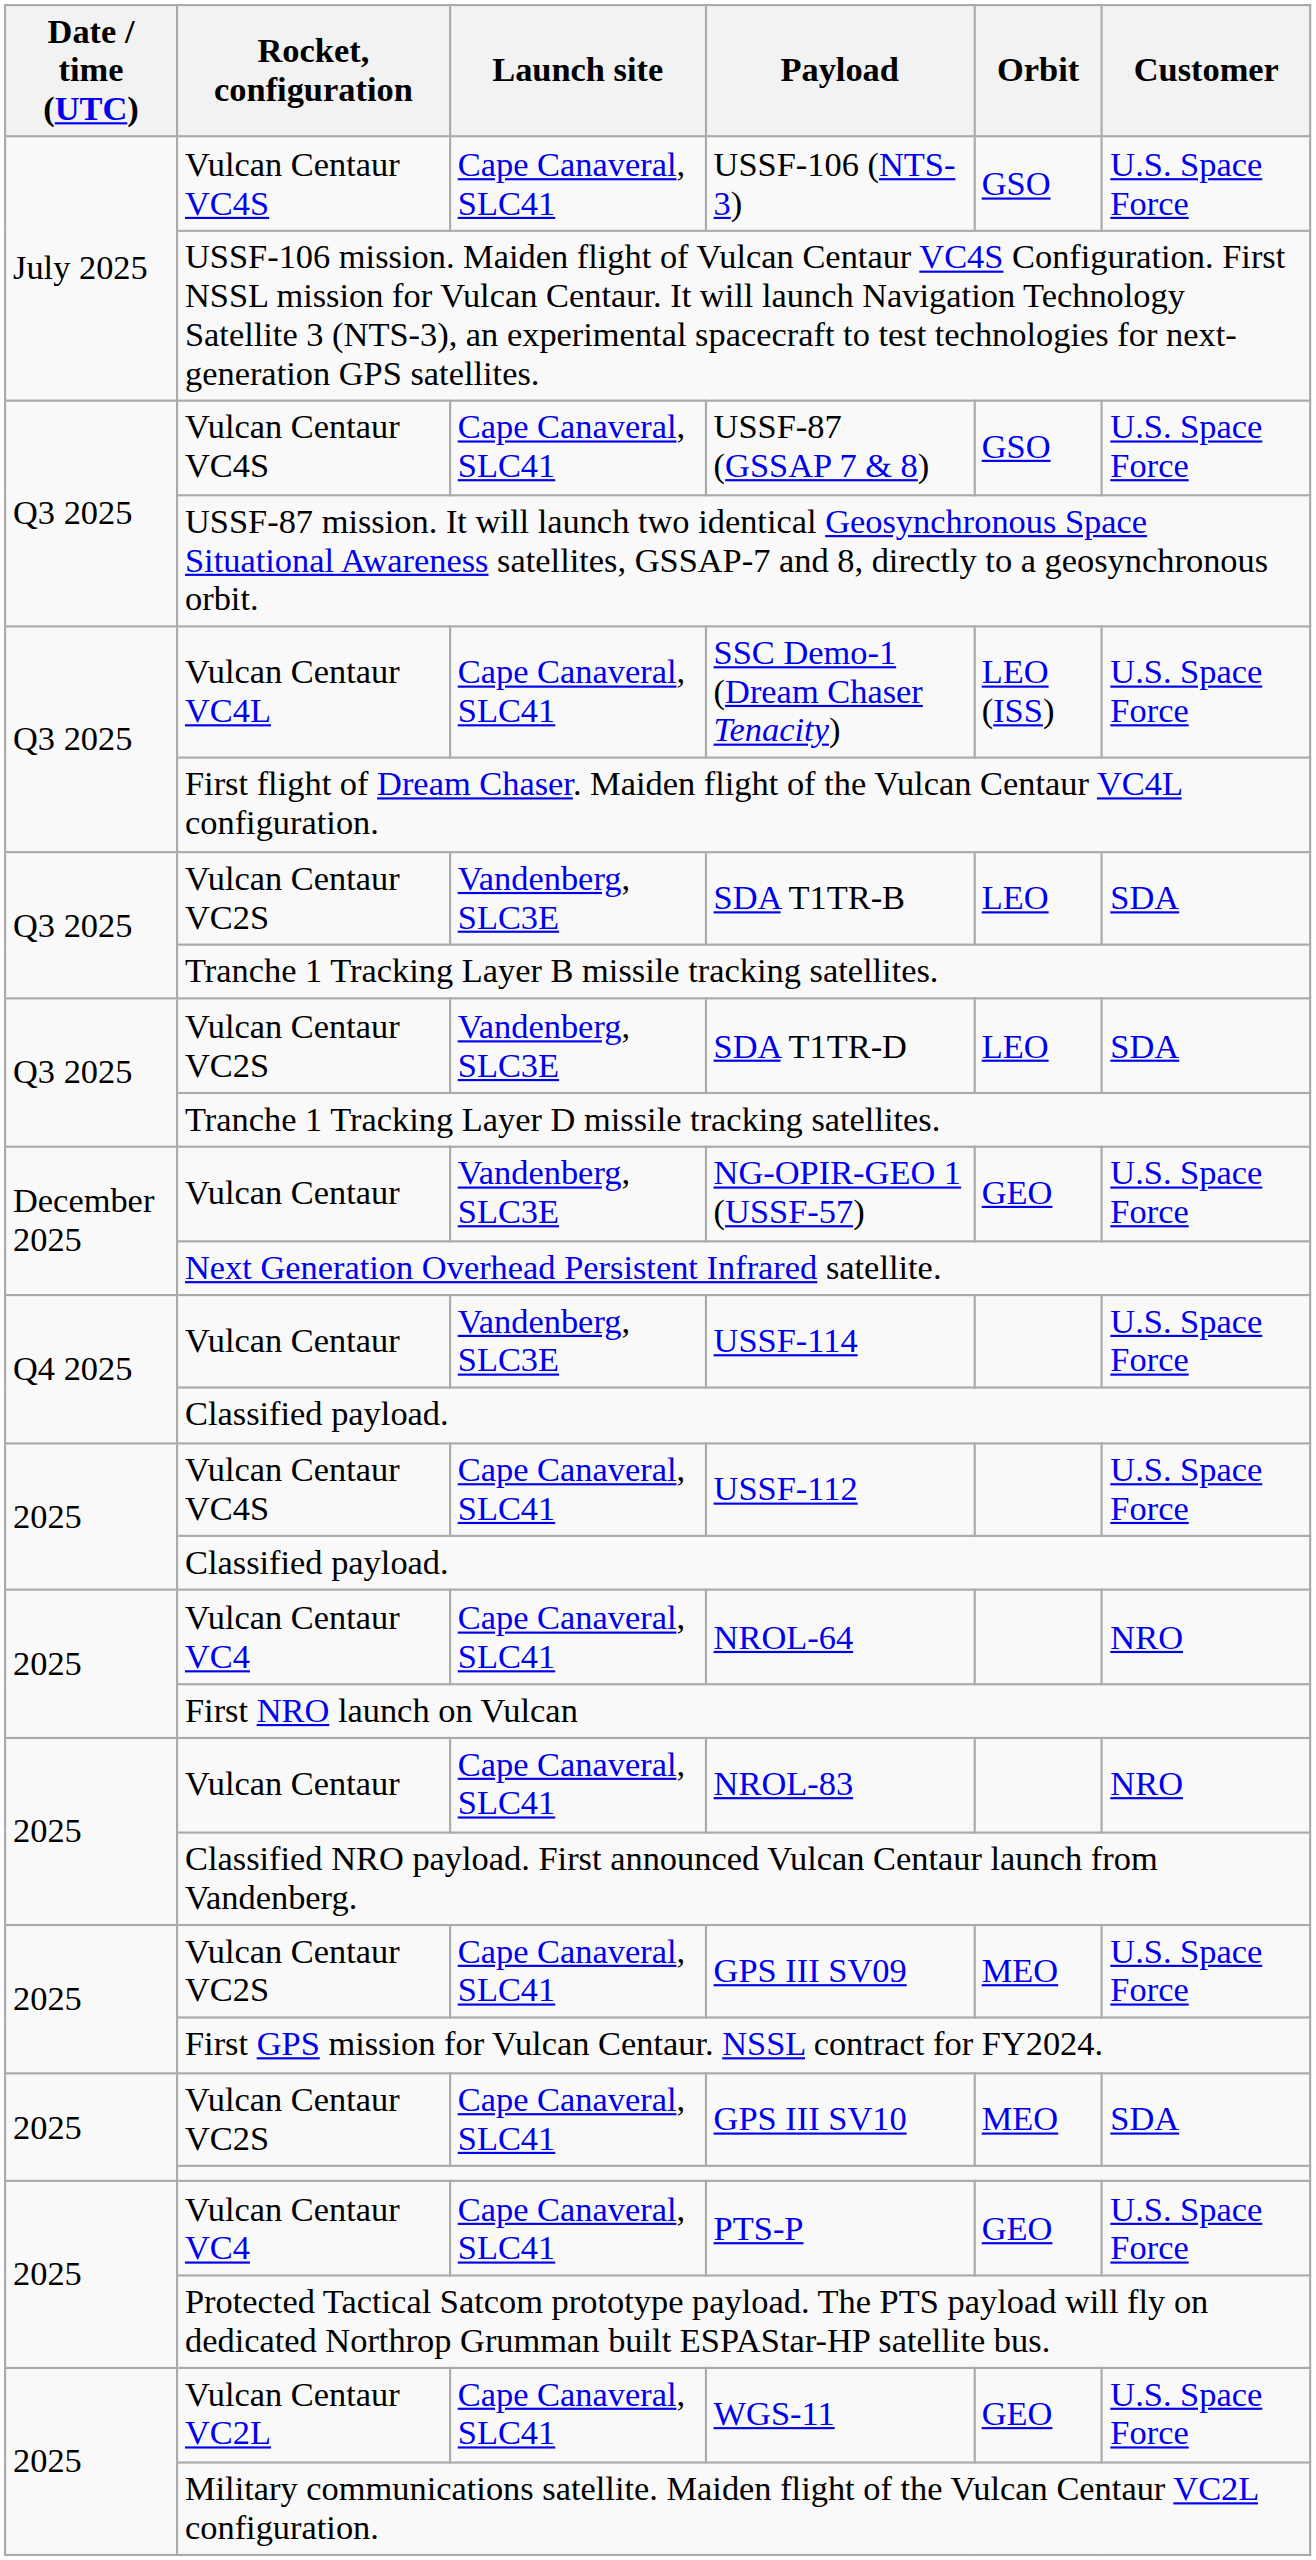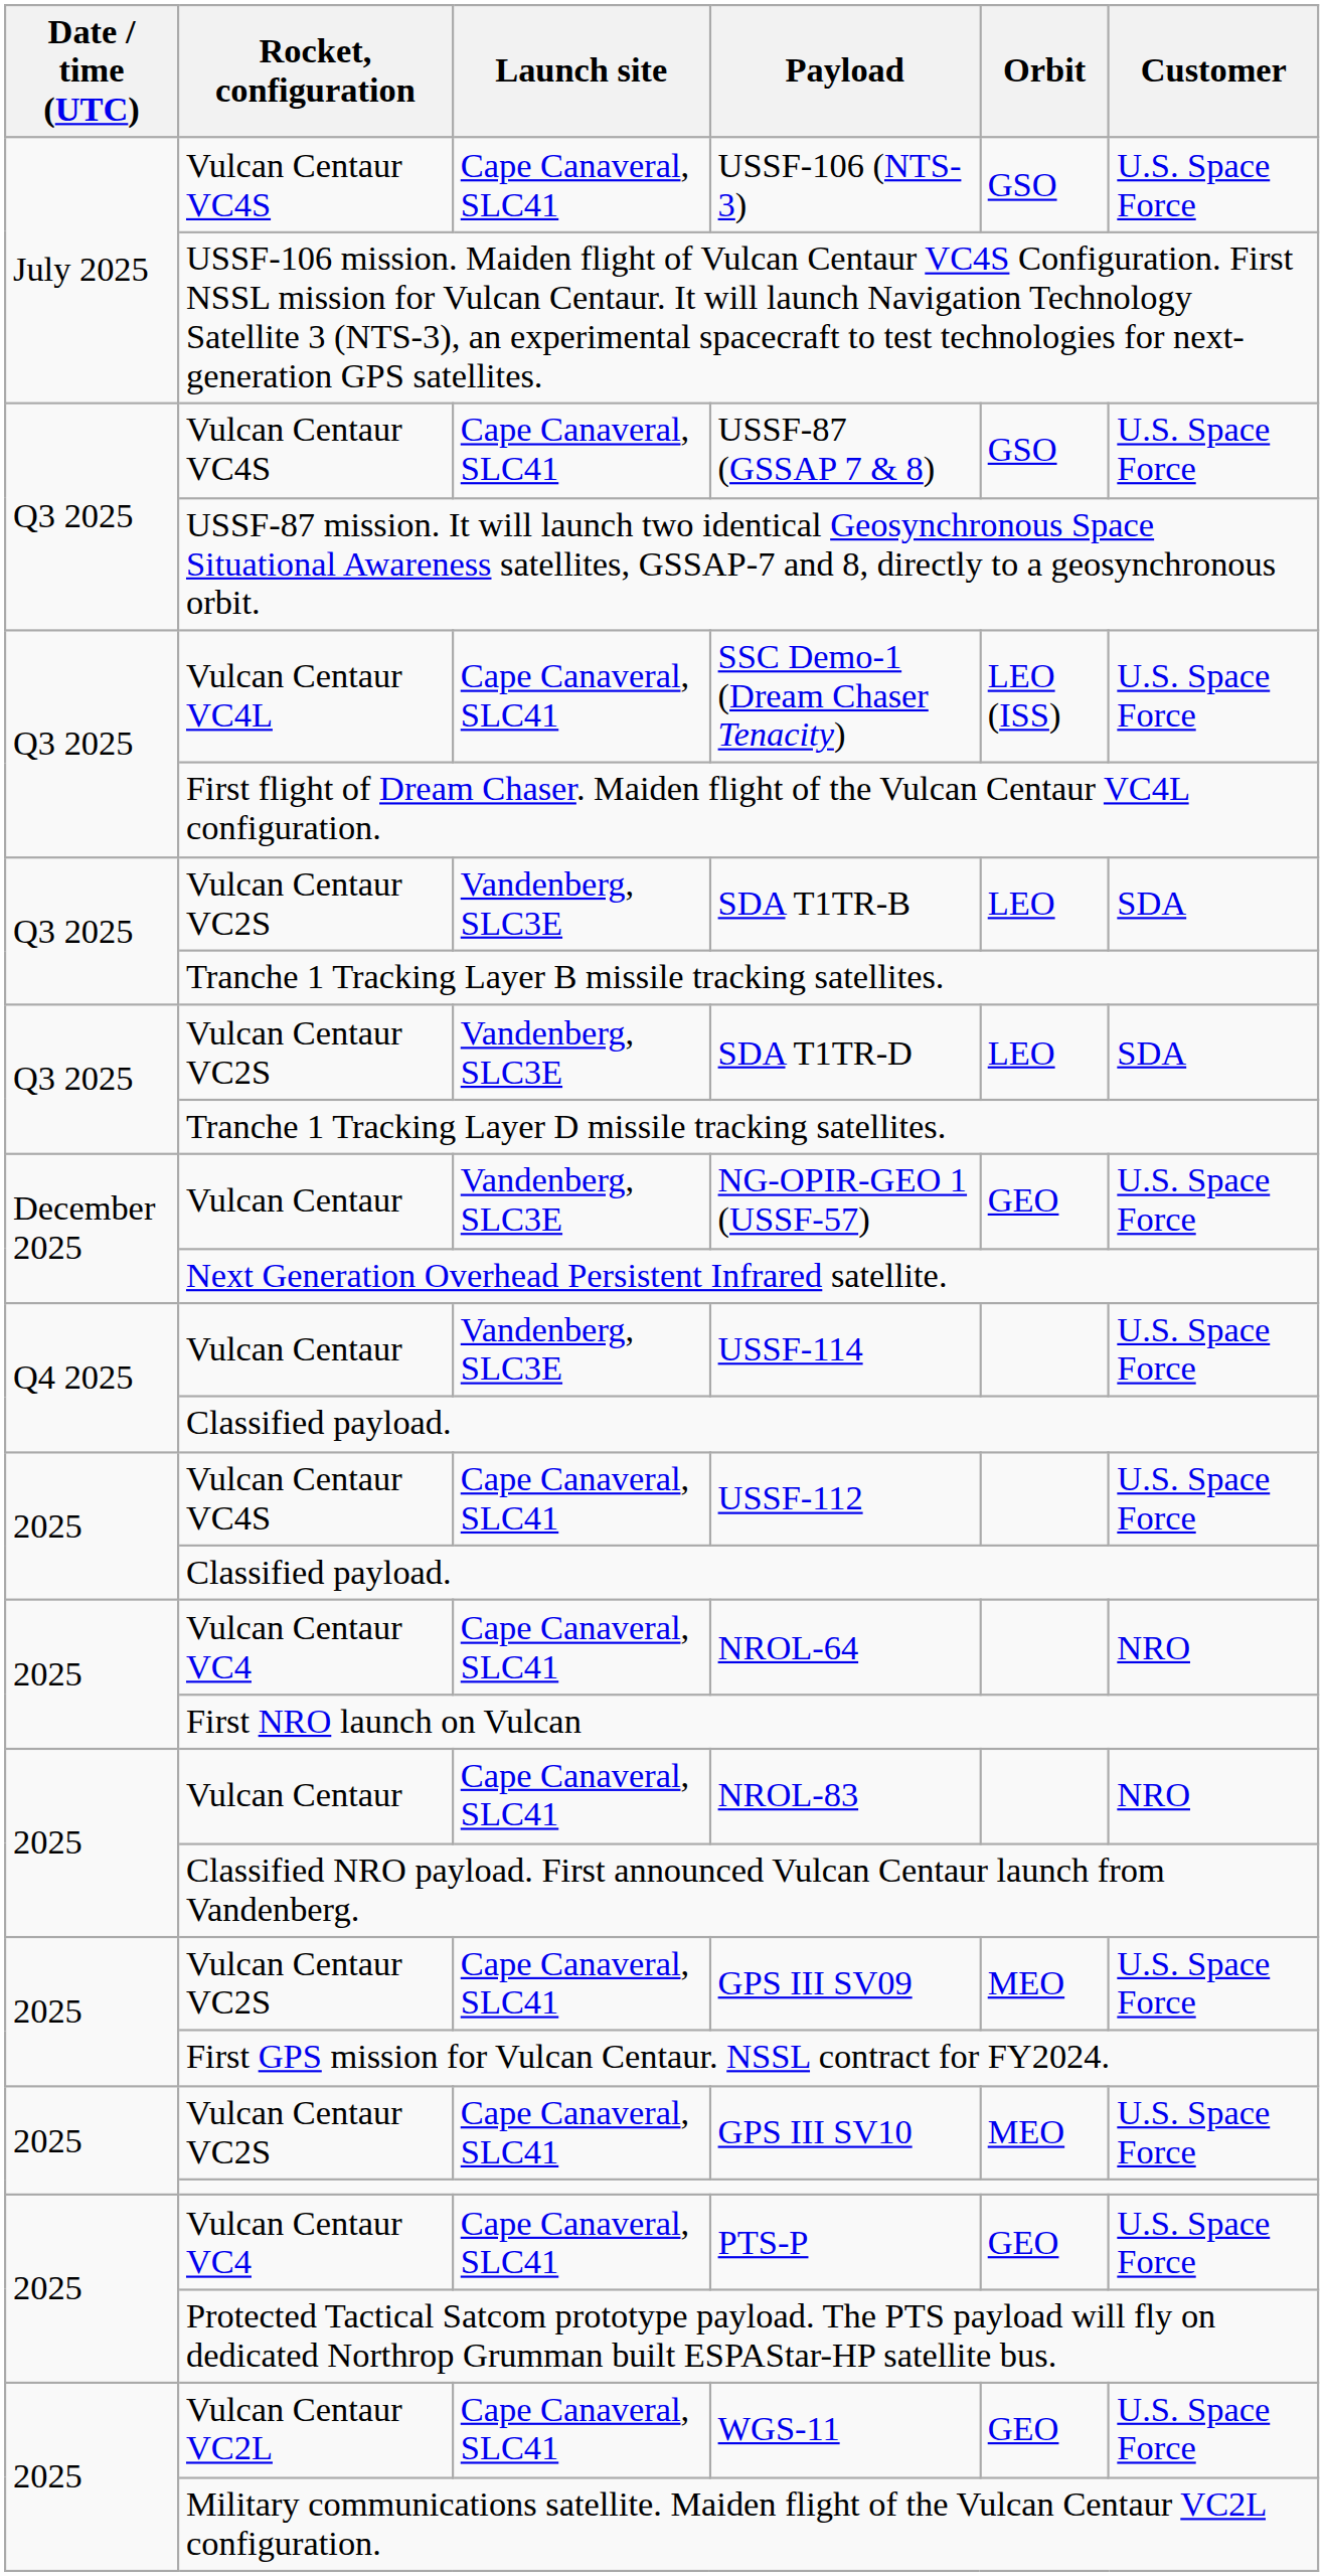 <table class="wikitable sticky-header">
 <tr>
 <th>Date / time (<a href='#'>UTC</a>)</th>
 <th>Rocket, <br> configuration</th>
 <th>Launch site</th>
 <th>Payload</th>
 <th>Orbit</th>
 <th>Customer</th>
 </tr>
 <tr>
 <td rowspan=2>July 2025</td>
 <td>Vulcan Centaur <a href='#'>VC4S</a></td>
 <td><a href='#'>Cape Canaveral</a>, <a href='#'>SLC41</a></td>
 <td>USSF-106 (<a href='#'>NTS-3</a>)</td>
 <td><a href='#'>GSO</a></td>
 <td><a href='#'>U.S. Space Force</a></td>
 </tr>
 <tr>
 <td colspan=5>USSF-106 mission. Maiden flight of Vulcan Centaur <a href='#'>VC4S</a> Configuration. First NSSL mission for Vulcan Centaur. It will launch Navigation Technology Satellite 3 (NTS-3), an experimental spacecraft to test technologies for next-generation GPS satellites.</td>
 </tr>
 <tr>
 <td rowspan=2>Q3 2025</td>
 <td>Vulcan Centaur VC4S</td>
 <td><a href='#'>Cape Canaveral</a>, <a href='#'>SLC41</a></td>
 <td>USSF-87 (<a href='#'>GSSAP 7 & 8</a>)</td>
 <td><a href='#'>GSO</a></td>
 <td><a href='#'>U.S. Space Force</a></td>
 </tr>
 <tr>
 <td colspan=5>USSF-87 mission. It will launch two identical <a href='#'>Geosynchronous Space Situational Awareness</a> satellites, GSSAP-7 and 8, directly to a geosynchronous orbit.</td>
 </tr>
 <tr>
 <td rowspan=2>Q3 2025</td>
 <td>Vulcan Centaur <a href='#'>VC4L</a></td>
 <td><a href='#'>Cape Canaveral</a>, <a href='#'>SLC41</a></td>
 <td><a href='#'>SSC Demo-1</a> (<a href='#'>Dream Chaser</a> <a href='#'><em>Tenacity</em></a>)</td>
 <td><a href='#'>LEO</a> (<a href='#'>ISS</a>)</td>
 <td><a href='#'>U.S. Space Force</a></td>
 </tr>
 <tr>
 <td colspan=5>First flight of <a href='#'>Dream Chaser</a>. Maiden flight of the Vulcan Centaur <a href='#'>VC4L</a> configuration.</td>
 </tr>
 <tr>
 <td rowspan=2>Q3 2025</td>
 <td>Vulcan Centaur VC2S</td>
 <td><a href='#'>Vandenberg</a>, <a href='#'>SLC3E</a></td>
 <td><a href='#'>SDA</a> T1TR-B</td>
 <td><a href='#'>LEO</a></td>
 <td><a href='#'>SDA</a></td>
 </tr>
 <tr>
 <td colspan=5>Tranche 1 Tracking Layer B missile tracking satellites.</td>
 </tr>
 <tr>
 <td rowspan=2>Q3 2025</td>
 <td>Vulcan Centaur VC2S</td>
 <td><a href='#'>Vandenberg</a>, <a href='#'>SLC3E</a></td>
 <td><a href='#'>SDA</a> T1TR-D</td>
 <td><a href='#'>LEO</a></td>
 <td><a href='#'>SDA</a></td>
 </tr>
 <tr>
 <td colspan=5>Tranche 1 Tracking Layer D missile tracking satellites.</td>
 </tr>
 <tr>
 <td rowspan=2>December 2025</td>
 <td>Vulcan Centaur</td>
 <td><a href='#'>Vandenberg</a>, <a href='#'>SLC3E</a></td>
 <td><a href='#'>NG-OPIR-GEO 1</a> (<a href='#'>USSF-57</a>)</td>
 <td><a href='#'>GEO</a></td>
 <td><a href='#'>U.S. Space Force</a></td>
 </tr>
 <tr>
 <td colspan=5><a href='#'>Next Generation Overhead Persistent Infrared</a> satellite.</td>
 </tr>
 <tr>
 <td rowspan=2>Q4 2025</td>
 <td>Vulcan Centaur</td>
 <td><a href='#'>Vandenberg</a>, <a href='#'>SLC3E</a></td>
 <td><a href='#'>USSF-114</a></td>
 <td></td>
 <td><a href='#'>U.S. Space Force</a></td>
 </tr>
 <tr>
 <td colspan=5>Classified payload.</td>
 </tr>
 <tr>
 <td rowspan=2>2025</td>
 <td>Vulcan Centaur VC4S</td>
 <td><a href='#'>Cape Canaveral</a>, <a href='#'>SLC41</a></td>
 <td><a href='#'>USSF-112</a></td>
 <td></td>
 <td><a href='#'>U.S. Space Force</a></td>
 </tr>
 <tr>
 <td colspan=5>Classified payload.</td>
 </tr>
 <tr>
 <td rowspan=2>2025</td>
 <td>Vulcan Centaur <a href='#'>VC4</a></td>
 <td><a href='#'>Cape Canaveral</a>, <a href='#'>SLC41</a></td>
 <td><a href='#'>NROL-64</a></td>
 <td></td>
 <td><a href='#'>NRO</a></td>
 </tr>
 <tr>
 <td colspan=5>First <a href='#'>NRO</a> launch on Vulcan</td>
 </tr>
 <tr>
 <td rowspan=2>2025</td>
 <td>Vulcan Centaur</td>
 <td><a href='#'>Cape Canaveral</a>, <a href='#'>SLC41</a></td>
 <td><a href='#'>NROL-83</a></td>
 <td></td>
 <td><a href='#'>NRO</a></td>
 </tr>
 <tr>
 <td colspan=5>Classified NRO payload. First announced Vulcan Centaur launch from Vandenberg.</td>
 </tr>
 <tr>
 <td rowspan=2>2025</td>
 <td>Vulcan Centaur VC2S</td>
 <td><a href='#'>Cape Canaveral</a>, <a href='#'>SLC41</a></td>
 <td><a href='#'>GPS III SV09</a></td>
 <td><a href='#'>MEO</a></td>
 <td><a href='#'>U.S. Space Force</a></td>
 </tr>
 <tr>
 <td colspan=5>First <a href='#'>GPS</a> mission for Vulcan Centaur. <a href='#'>NSSL</a> contract for FY2024.</td>
 </tr>
 <tr>
 <td rowspan=2>2025</td>
 <td>Vulcan Centaur VC2S</td>
 <td><a href='#'>Cape Canaveral</a>, <a href='#'>SLC41</a></td>
 <td><a href='#'>GPS III SV10</a></td>
 <td><a href='#'>MEO</a></td>
-<td><a href='#'>SDA</a></td>
+<td><a href='#'>U.S. Space Force</a></td>
 </tr>
 <tr>
 <td colspan=5></td>
 </tr>
 <tr>
 <td rowspan=2>2025</td>
 <td>Vulcan Centaur <a href='#'>VC4</a></td>
 <td><a href='#'>Cape Canaveral</a>, <a href='#'>SLC41</a></td>
 <td><a href='#'>PTS-P</a></td>
 <td><a href='#'>GEO</a></td>
 <td><a href='#'>U.S. Space Force</a></td>
 </tr>
 <tr>
 <td colspan=5>Protected Tactical Satcom prototype payload. The PTS payload will fly on dedicated Northrop Grumman built ESPAStar-HP satellite bus.</td>
 </tr>
 <tr>
 <td rowspan=2>2025</td>
 <td>Vulcan Centaur <a href='#'>VC2L</a></td>
 <td><a href='#'>Cape Canaveral</a>, <a href='#'>SLC41</a></td>
 <td><a href='#'>WGS-11</a></td>
 <td><a href='#'>GEO</a></td>
 <td><a href='#'>U.S. Space Force</a></td>
 </tr>
 <tr>
 <td colspan=5>Military communications satellite. Maiden flight of the Vulcan Centaur <a href='#'>VC2L</a> configuration.</td>
 </tr>
 </table>
